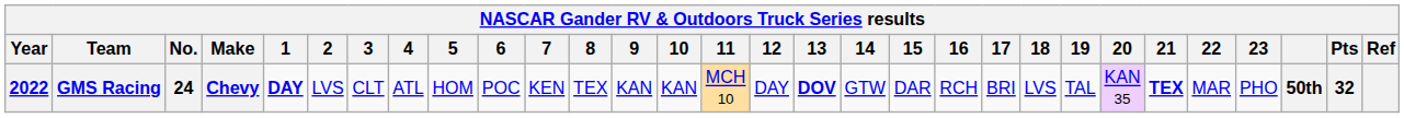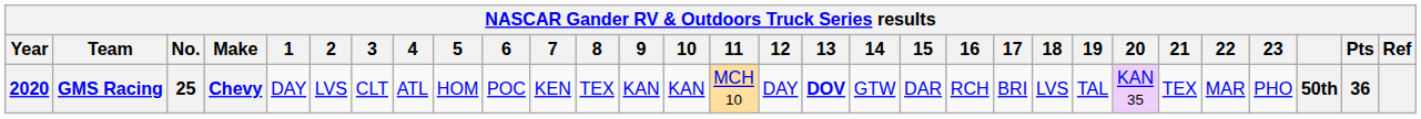 <table class="wikitable" style="text-align:center; font-size:75%">
 <tr>
 <th colspan=45><a href='#'>NASCAR Gander RV & Outdoors Truck Series</a> results</th>
 </tr>
 <tr>
 <th>Year</th>
 <th>Team</th>
 <th>No.</th>
 <th>Make</th>
 <th>1</th>
 <th>2</th>
 <th>3</th>
 <th>4</th>
 <th>5</th>
 <th>6</th>
 <th>7</th>
 <th>8</th>
 <th>9</th>
 <th>10</th>
 <th>11</th>
 <th>12</th>
 <th>13</th>
 <th>14</th>
 <th>15</th>
 <th>16</th>
 <th>17</th>
 <th>18</th>
 <th>19</th>
 <th>20</th>
 <th>21</th>
 <th>22</th>
 <th>23</th>
 <th></th>
 <th>Pts</th>
 <th>Ref</th>
 </tr>
 <tr>
-<th><a href='#'>2022</a></th>
+<th><a href='#'>2020</a></th>
 <th><a href='#'>GMS Racing</a></th>
-<th>24</th>
+<th>25</th>
 <th><a href='#'>Chevy</a></th>
-<td><strong><a href='#'>DAY</a></strong></td>
+<td><a href='#'>DAY</a></td>
 <td><a href='#'>LVS</a></td>
 <td><a href='#'>CLT</a></td>
 <td><a href='#'>ATL</a></td>
 <td><a href='#'>HOM</a></td>
 <td><a href='#'>POC</a></td>
 <td><a href='#'>KEN</a></td>
 <td><a href='#'>TEX</a></td>
 <td><a href='#'>KAN</a></td>
 <td><a href='#'>KAN</a></td>
 <td style="background:#FFDF9F;"><a href='#'>MCH</a><br><small>10</small></td>
 <td><a href='#'>DAY</a></td>
 <td><strong><a href='#'>DOV</a></strong></td>
 <td><a href='#'>GTW</a></td>
 <td><a href='#'>DAR</a></td>
 <td><a href='#'>RCH</a></td>
 <td><a href='#'>BRI</a></td>
 <td><a href='#'>LVS</a></td>
 <td><a href='#'>TAL</a></td>
 <td style="background:#EFCFFF;"><a href='#'>KAN</a><br><small>35</small></td>
-<td><strong><a href='#'>TEX</a></strong></td>
+<td><a href='#'>TEX</a></td>
 <td><a href='#'>MAR</a></td>
 <td><a href='#'>PHO</a></td>
 <th>50th</th>
-<th>32</th>
+<th>36</th>
 <th></th>
 </tr>
 </table>
